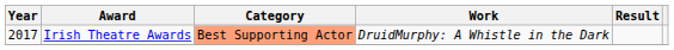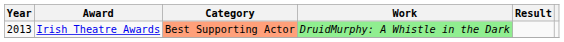 <table class="wikitable plainrowheaders">
 <tr>
 <th>Year</th>
 <th>Award</th>
 <th>Category</th>
 <th>Work</th>
 <th>Result</th>
 <th></th>
 </tr>
 <tr>
-<td>2017</td>
+<td>2013</td>
 <td><a href='#'>Irish Theatre Awards</a></td>
 <td style="background: lightsalmon;">Best Supporting Actor</td>
-<td><em>DruidMurphy: A Whistle in the Dark</em></td>
+<td style="background: lightgreen;"><em>DruidMurphy: A Whistle in the Dark</em></td>
 <td></td>
 <td></td>
 </tr>
 <tr>
 </tr>
 </table>
